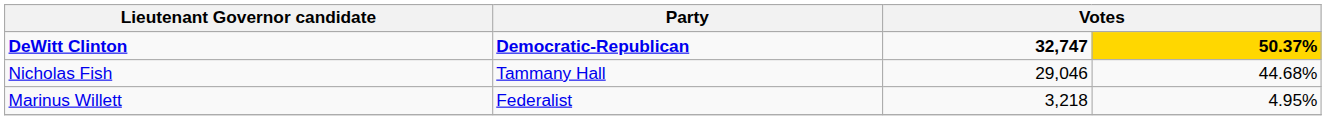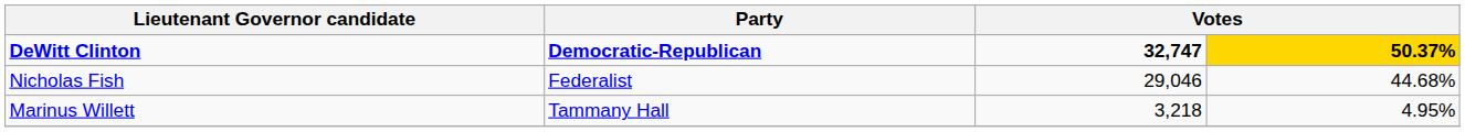 <table class=wikitable>
 <tr bgcolor=lightgrey>
 <th width="20%">Lieutenant Governor candidate</th>
 <th width="16%">Party</th>
 <th width="18%" colspan="2">Votes</th>
 </tr>
 <tr>
 <td><strong><a href='#'>DeWitt Clinton</a></strong></td>
 <td><strong><a href='#'>Democratic-Republican</a></strong></td>
 <td align="right"><strong>32,747</strong></td>
 <td align="right" style="background: gold;"><strong>50.37%</strong></td>
 </tr>
 <tr>
 <td><a href='#'>Nicholas Fish</a></td>
-<td><a href='#'>Tammany Hall</a></td>
+<td><a href='#'>Federalist</a></td>
 <td align="right">29,046</td>
 <td align="right">44.68%</td>
 </tr>
 <tr>
 <td><a href='#'>Marinus Willett</a></td>
-<td><a href='#'>Federalist</a></td>
+<td><a href='#'>Tammany Hall</a></td>
 <td align="right">3,218</td>
 <td align="right">4.95%</td>
 </tr>
 <tr>
 </tr>
 </table>
